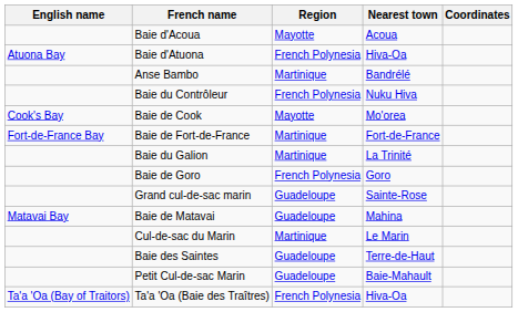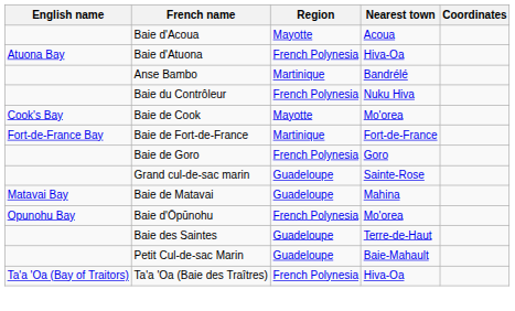 <table class="wikitable sortable" style="font-size:95%;padding:0.30em;line-height:1.35em;">
 <tr>
 <th>English name</th>
 <th>French name</th>
 <th>Region</th>
 <th>Nearest town</th>
 <th>Coordinates</th>
 </tr>
 <tr>
 <td></td>
 <td>Baie d'Acoua</td>
 <td><a href='#'>Mayotte</a></td>
 <td><a href='#'>Acoua</a></td>
 <td></td>
 </tr>
 <tr>
 <td><a href='#'>Atuona Bay</a></td>
 <td>Baie d'Atuona</td>
 <td><a href='#'>French Polynesia</a></td>
 <td><a href='#'>Hiva-Oa</a></td>
 <td></td>
 </tr>
 <tr>
 <td></td>
 <td>Anse Bambo</td>
 <td><a href='#'>Martinique</a></td>
 <td><a href='#'>Bandrélé</a></td>
 <td></td>
 </tr>
 <tr>
 <td></td>
 <td>Baie du Contrôleur</td>
 <td><a href='#'>French Polynesia</a></td>
 <td><a href='#'>Nuku Hiva</a></td>
 <td></td>
 </tr>
 <tr>
 <td><a href='#'>Cook's Bay</a></td>
 <td>Baie de Cook</td>
 <td><a href='#'>Mayotte</a></td>
 <td><a href='#'>Mo'orea</a></td>
 <td></td>
 </tr>
 <tr>
 <td><a href='#'>Fort-de-France Bay</a></td>
 <td>Baie de Fort-de-France</td>
 <td><a href='#'>Martinique</a></td>
 <td><a href='#'>Fort-de-France</a></td>
 <td></td>
 </tr>
 <tr>
 <td></td>
-<td>Baie du Galion</td>
-<td><a href='#'>Martinique</a></td>
-<td><a href='#'>La Trinité</a></td>
-<td></td>
-</tr>
-<tr>
-<td></td>
 <td>Baie de Goro</td>
 <td><a href='#'>French Polynesia</a></td>
 <td><a href='#'>Goro</a></td>
 <td></td>
 </tr>
 <tr>
 <td></td>
 <td>Grand cul-de-sac marin</td>
 <td><a href='#'>Guadeloupe</a></td>
 <td><a href='#'>Sainte-Rose</a></td>
 <td></td>
 </tr>
 <tr>
 <td><a href='#'>Matavai Bay</a></td>
 <td>Baie de Matavai</td>
 <td><a href='#'>Guadeloupe</a></td>
 <td><a href='#'>Mahina</a></td>
 <td></td>
 </tr>
 <tr>
-<td></td>
-<td>Cul-de-sac du Marin</td>
-<td><a href='#'>Martinique</a></td>
-<td><a href='#'>Le Marin</a></td>
+<td><a href='#'>Opunohu Bay</a></td>
+<td>Baie d'Ōpūnohu</td>
+<td><a href='#'>French Polynesia</a></td>
+<td><a href='#'>Mo'orea</a></td>
 <td></td>
 </tr>
 <tr>
 <td></td>
 <td>Baie des Saintes</td>
 <td><a href='#'>Guadeloupe</a></td>
 <td><a href='#'>Terre-de-Haut</a></td>
 <td></td>
 </tr>
 <tr>
 <td></td>
 <td>Petit Cul-de-sac Marin</td>
 <td><a href='#'>Guadeloupe</a></td>
 <td><a href='#'>Baie-Mahault</a></td>
 <td></td>
 </tr>
 <tr>
 <td><a href='#'>Ta'a 'Oa (Bay of Traitors)</a></td>
 <td>Ta'a 'Oa (Baie des Traîtres)</td>
 <td><a href='#'>French Polynesia</a></td>
 <td><a href='#'>Hiva-Oa</a></td>
 <td></td>
 </tr>
 </table>
